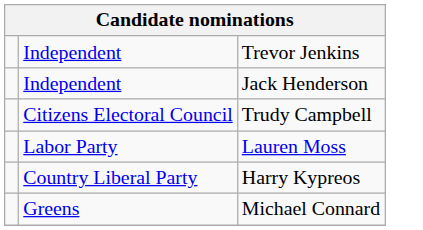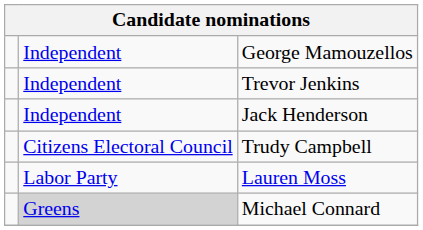 <table class="wikitable">
 <tr>
 <th colspan=3>Candidate nominations</th>
+</tr>
+<tr>
+<td> </td>
+<td><a href='#'>Independent</a></td>
+<td>George Mamouzellos</td>
 </tr>
 <tr>
 <td> </td>
 <td><a href='#'>Independent</a></td>
 <td>Trevor Jenkins</td>
 </tr>
 <tr>
 <td> </td>
 <td><a href='#'>Independent</a></td>
 <td>Jack Henderson</td>
 </tr>
 <tr>
 <td> </td>
 <td><a href='#'>Citizens Electoral Council</a></td>
 <td>Trudy Campbell</td>
 </tr>
 <tr>
 <td> </td>
 <td><a href='#'>Labor Party</a></td>
 <td><a href='#'>Lauren Moss</a></td>
 </tr>
 <tr>
 <td> </td>
-<td><a href='#'>Country Liberal Party</a></td>
-<td>Harry Kypreos</td>
-</tr>
-<tr>
-<td> </td>
-<td><a href='#'>Greens</a></td>
+<td style="background: lightgrey;"><a href='#'>Greens</a></td>
 <td>Michael Connard</td>
 </tr>
 <tr>
 </tr>
 </table>
